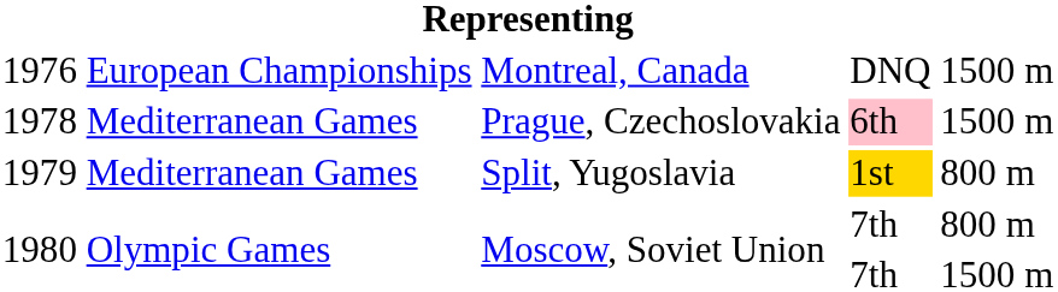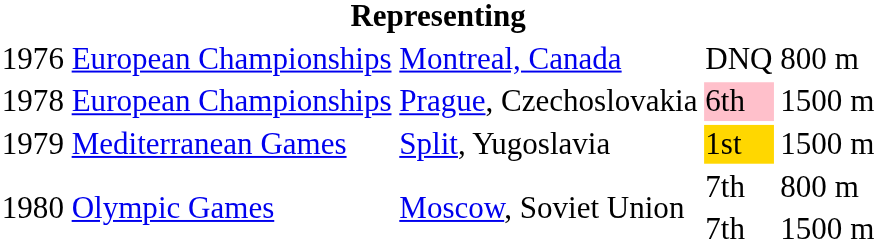 <table>
 <tr>
 <th colspan="5">Representing </th>
 </tr>
 <tr>
 <td>1976</td>
 <td><a href='#'>European Championships</a></td>
 <td><a href='#'>Montreal, Canada</a></td>
 <td>DNQ</td>
-<td>1500 m</td>
+<td>800 m</td>
 </tr>
 <tr>
 <td>1978</td>
-<td><a href='#'>Mediterranean Games</a></td>
+<td><a href='#'>European Championships</a></td>
 <td><a href='#'>Prague</a>, Czechoslovakia</td>
 <td style="background: pink;">6th</td>
 <td>1500 m</td>
 </tr>
 <tr>
 <td>1979</td>
 <td><a href='#'>Mediterranean Games</a></td>
 <td><a href='#'>Split</a>, Yugoslavia</td>
 <td bgcolor="gold">1st</td>
-<td>800 m</td>
+<td>1500 m</td>
 </tr>
 <tr>
 <td rowspan=2>1980</td>
 <td rowspan=2><a href='#'>Olympic Games</a></td>
 <td rowspan=2><a href='#'>Moscow</a>, Soviet Union</td>
 <td>7th</td>
 <td>800 m</td>
 </tr>
 <tr>
 <td>7th</td>
 <td>1500 m</td>
 </tr>
 </table>
